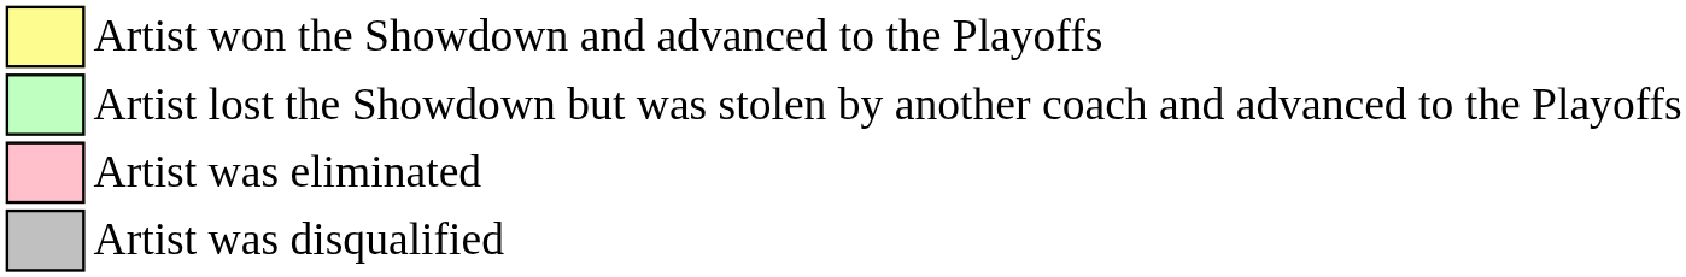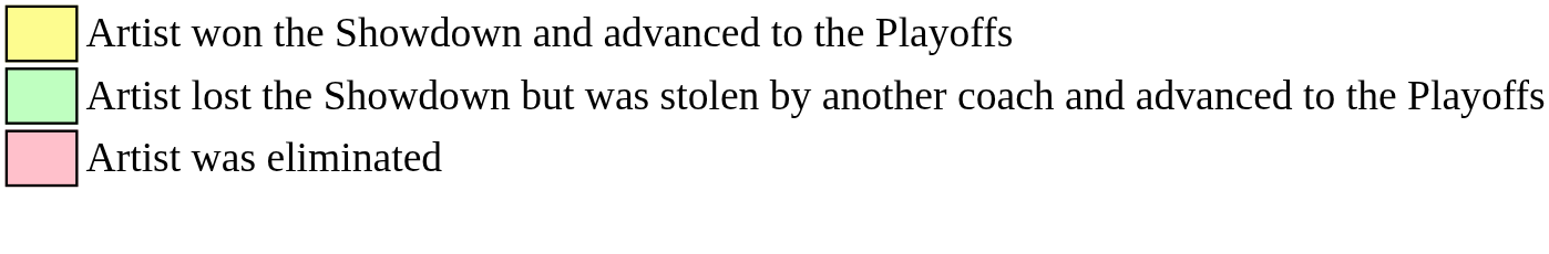 <table class="toccolours" style="font-size: 100%; white-space: nowrap;">
 <tr>
 <td style="background:#FDFC8F; border:1px solid black;">      </td>
 <td>Artist won the Showdown and advanced to the Playoffs</td>
 </tr>
 <tr>
 <td style="background:#BFFFC0 ; border:1px solid black;">      </td>
 <td>Artist lost the Showdown but was stolen by another coach and advanced to the Playoffs</td>
 </tr>
 <tr>
 <td style="background:#FFC0CB; border:1px solid black;">      </td>
 <td>Artist was eliminated</td>
 </tr>
-<tr>
-<td style="background:#C0C0C0; border:1px solid black;">      </td>
-<td>Artist was disqualified</td>
-</tr>
 </table>
